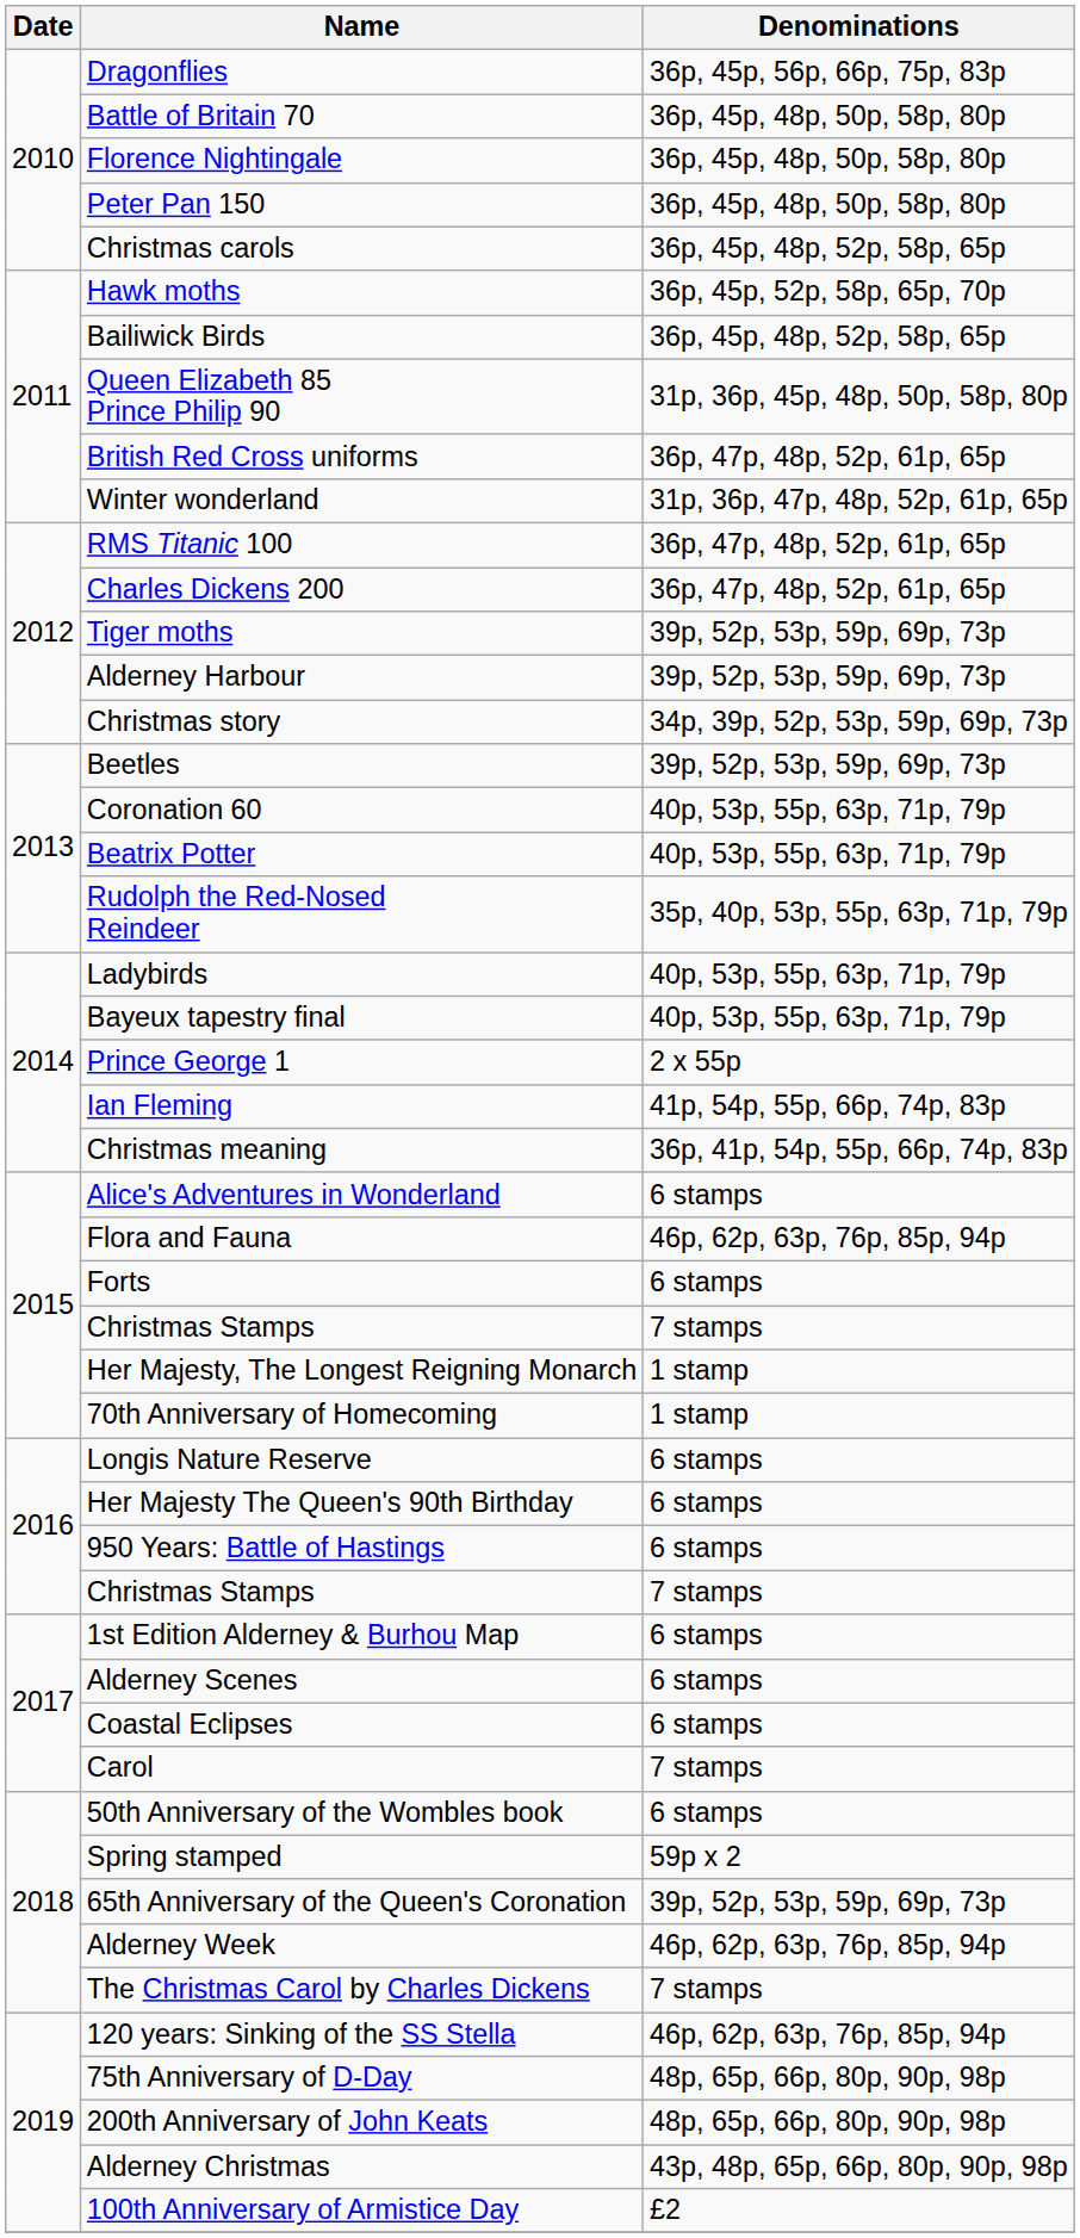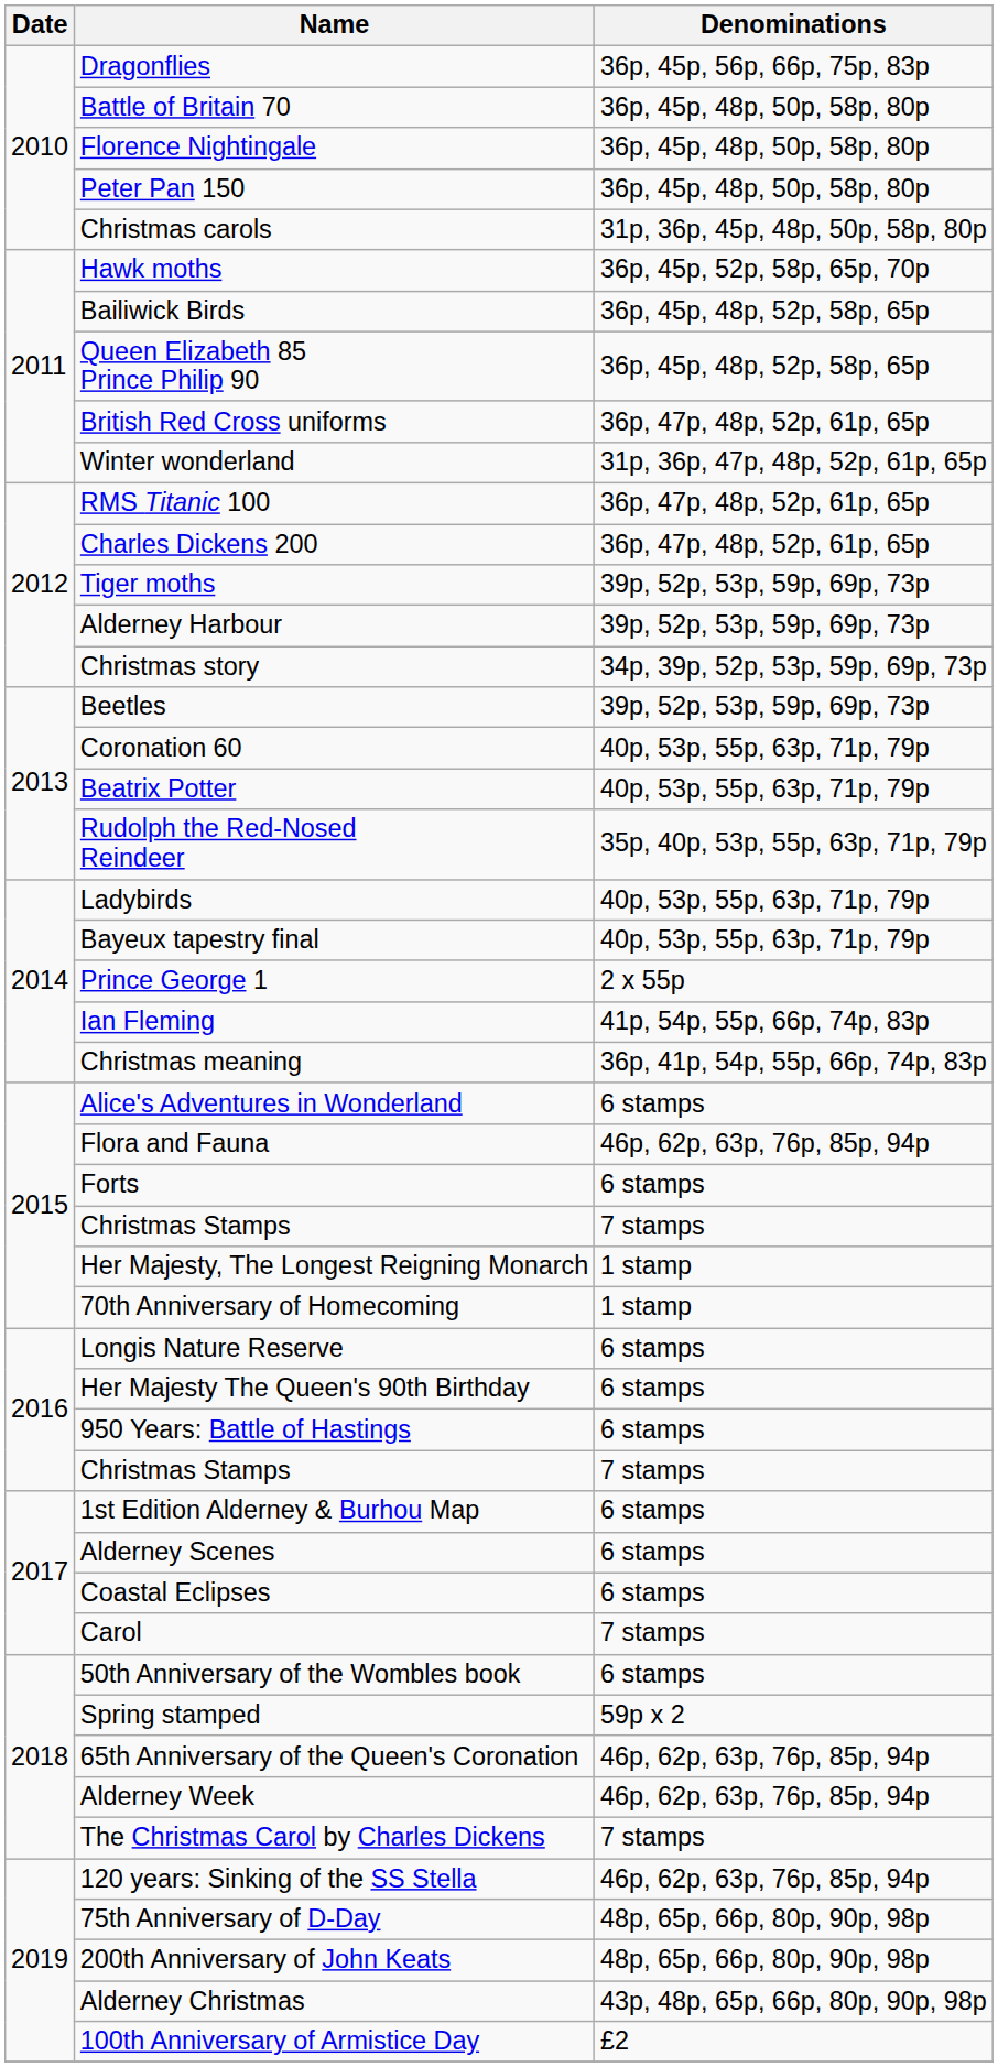 <table class="wikitable">
 <tr>
 <th>Date</th>
 <th>Name</th>
 <th>Denominations</th>
 </tr>
 <tr>
 <td rowspan="5">2010</td>
 <td><a href='#'>Dragonflies</a></td>
 <td>36p, 45p, 56p, 66p, 75p, 83p</td>
 </tr>
 <tr>
 <td><a href='#'>Battle of Britain</a> 70</td>
 <td>36p, 45p, 48p, 50p, 58p, 80p</td>
 </tr>
 <tr>
 <td><a href='#'>Florence Nightingale</a></td>
 <td>36p, 45p, 48p, 50p, 58p, 80p</td>
 </tr>
 <tr>
 <td><a href='#'>Peter Pan</a> 150</td>
 <td>36p, 45p, 48p, 50p, 58p, 80p</td>
 </tr>
 <tr>
 <td>Christmas carols</td>
-<td>36p, 45p, 48p, 52p, 58p, 65p</td>
+<td>31p, 36p, 45p, 48p, 50p, 58p, 80p</td>
 </tr>
 <tr>
 <td rowspan="5">2011</td>
 <td><a href='#'>Hawk moths</a></td>
 <td>36p, 45p, 52p, 58p, 65p, 70p</td>
 </tr>
 <tr>
 <td>Bailiwick Birds</td>
 <td>36p, 45p, 48p, 52p, 58p, 65p</td>
 </tr>
 <tr>
 <td><a href='#'>Queen Elizabeth</a> 85 <br> <a href='#'>Prince Philip</a> 90</td>
-<td>31p, 36p, 45p, 48p, 50p, 58p, 80p</td>
+<td>36p, 45p, 48p, 52p, 58p, 65p</td>
 </tr>
 <tr>
 <td><a href='#'>British Red Cross</a> uniforms</td>
 <td>36p, 47p, 48p, 52p, 61p, 65p</td>
 </tr>
 <tr>
 <td>Winter wonderland</td>
 <td>31p, 36p, 47p, 48p, 52p, 61p, 65p</td>
 </tr>
 <tr>
 <td rowspan="5">2012</td>
 <td><a href='#'>RMS <em>Titanic</em></a> 100</td>
 <td>36p, 47p, 48p, 52p, 61p, 65p</td>
 </tr>
 <tr>
 <td><a href='#'>Charles Dickens</a> 200</td>
 <td>36p, 47p, 48p, 52p, 61p, 65p</td>
 </tr>
 <tr>
 <td><a href='#'>Tiger moths</a></td>
 <td>39p, 52p, 53p, 59p, 69p, 73p</td>
 </tr>
 <tr>
 <td>Alderney Harbour</td>
 <td>39p, 52p, 53p, 59p, 69p, 73p</td>
 </tr>
 <tr>
 <td>Christmas story</td>
 <td>34p, 39p, 52p, 53p, 59p, 69p, 73p</td>
 </tr>
 <tr>
 <td rowspan="4">2013</td>
 <td>Beetles</td>
 <td>39p, 52p, 53p, 59p, 69p, 73p</td>
 </tr>
 <tr>
 <td>Coronation 60</td>
 <td>40p, 53p, 55p, 63p, 71p, 79p</td>
 </tr>
 <tr>
 <td><a href='#'>Beatrix Potter</a></td>
 <td>40p, 53p, 55p, 63p, 71p, 79p</td>
 </tr>
 <tr>
 <td><a href='#'>Rudolph the Red-Nosed <br>Reindeer</a></td>
 <td>35p, 40p, 53p, 55p, 63p, 71p, 79p</td>
 </tr>
 <tr>
 <td rowspan="5">2014</td>
 <td>Ladybirds</td>
 <td>40p, 53p, 55p, 63p, 71p, 79p</td>
 </tr>
 <tr>
 <td>Bayeux tapestry final</td>
 <td>40p, 53p, 55p, 63p, 71p, 79p</td>
 </tr>
 <tr>
 <td><a href='#'>Prince George</a> 1</td>
 <td>2 x 55p</td>
 </tr>
 <tr>
 <td><a href='#'>Ian Fleming</a></td>
 <td>41p, 54p, 55p, 66p, 74p, 83p</td>
 </tr>
 <tr>
 <td>Christmas meaning</td>
 <td>36p, 41p, 54p, 55p, 66p, 74p, 83p</td>
 </tr>
 <tr>
 <td rowspan="6">2015</td>
 <td><a href='#'>Alice's Adventures in Wonderland</a></td>
 <td>6 stamps</td>
 </tr>
 <tr>
 <td>Flora and Fauna</td>
 <td>46p, 62p, 63p, 76p, 85p, 94p</td>
 </tr>
 <tr>
 <td>Forts</td>
 <td>6 stamps</td>
 </tr>
 <tr>
 <td>Christmas Stamps</td>
 <td>7 stamps</td>
 </tr>
 <tr>
 <td>Her Majesty, The Longest Reigning Monarch</td>
 <td>1 stamp</td>
 </tr>
 <tr>
 <td>70th Anniversary of Homecoming</td>
 <td>1 stamp</td>
 </tr>
 <tr>
 <td rowspan="4">2016</td>
 <td>Longis Nature Reserve</td>
 <td>6 stamps</td>
 </tr>
 <tr>
 <td>Her Majesty The Queen's 90th Birthday</td>
 <td>6 stamps</td>
 </tr>
 <tr>
 <td>950 Years: <a href='#'>Battle of Hastings</a></td>
 <td>6 stamps</td>
 </tr>
 <tr>
 <td>Christmas Stamps</td>
 <td>7 stamps</td>
 </tr>
 <tr>
 <td rowspan="4">2017</td>
 <td>1st Edition Alderney & <a href='#'>Burhou</a> Map</td>
 <td>6 stamps</td>
 </tr>
 <tr>
 <td>Alderney Scenes</td>
 <td>6 stamps</td>
 </tr>
 <tr>
 <td>Coastal Eclipses</td>
 <td>6 stamps</td>
 </tr>
 <tr>
 <td>Carol</td>
 <td>7 stamps</td>
 </tr>
 <tr>
 <td rowspan="5">2018</td>
 <td>50th Anniversary of the Wombles book</td>
 <td>6 stamps</td>
 </tr>
 <tr>
 <td>Spring stamped</td>
 <td>59p x 2</td>
 </tr>
 <tr>
 <td>65th Anniversary of the Queen's Coronation</td>
-<td>39p, 52p, 53p, 59p, 69p, 73p</td>
+<td>46p, 62p, 63p, 76p, 85p, 94p</td>
 </tr>
 <tr>
 <td>Alderney Week</td>
 <td>46p, 62p, 63p, 76p, 85p, 94p</td>
 </tr>
 <tr>
 <td>The <a href='#'>Christmas Carol</a> by <a href='#'>Charles Dickens</a></td>
 <td>7 stamps</td>
 </tr>
 <tr>
 <td rowspan="5">2019</td>
 <td>120 years: Sinking of the <a href='#'>SS Stella</a></td>
 <td>46p, 62p, 63p, 76p, 85p, 94p</td>
 </tr>
 <tr>
 <td>75th Anniversary of <a href='#'>D-Day</a></td>
 <td>48p, 65p, 66p, 80p, 90p, 98p</td>
 </tr>
 <tr>
 <td>200th Anniversary of <a href='#'>John Keats</a></td>
 <td>48p, 65p, 66p, 80p, 90p, 98p</td>
 </tr>
 <tr>
 <td>Alderney Christmas</td>
 <td>43p, 48p, 65p, 66p, 80p, 90p, 98p</td>
 </tr>
 <tr>
 <td><a href='#'>100th Anniversary of Armistice Day</a></td>
 <td>£2</td>
 </tr>
 <tr>
 </tr>
 </table>
